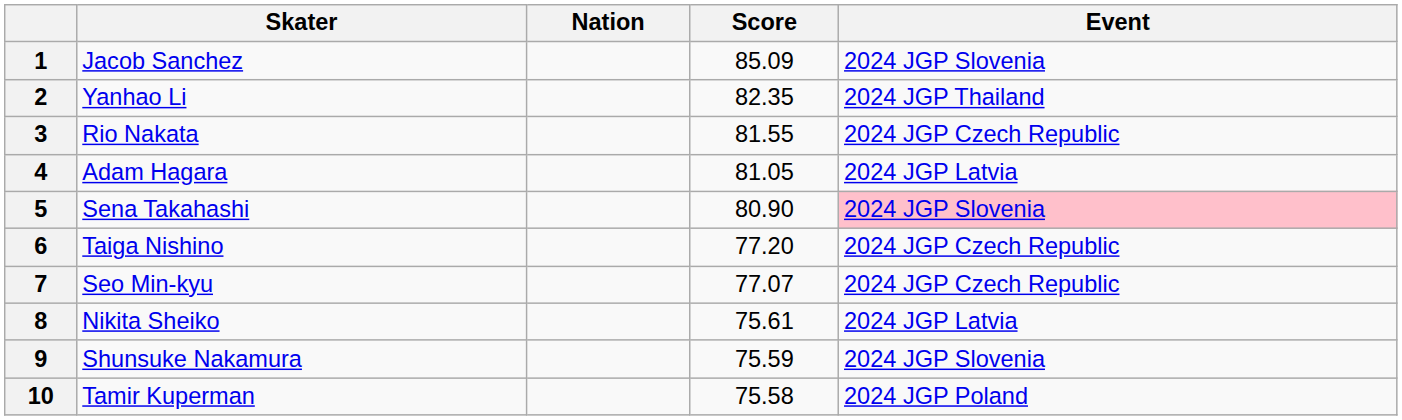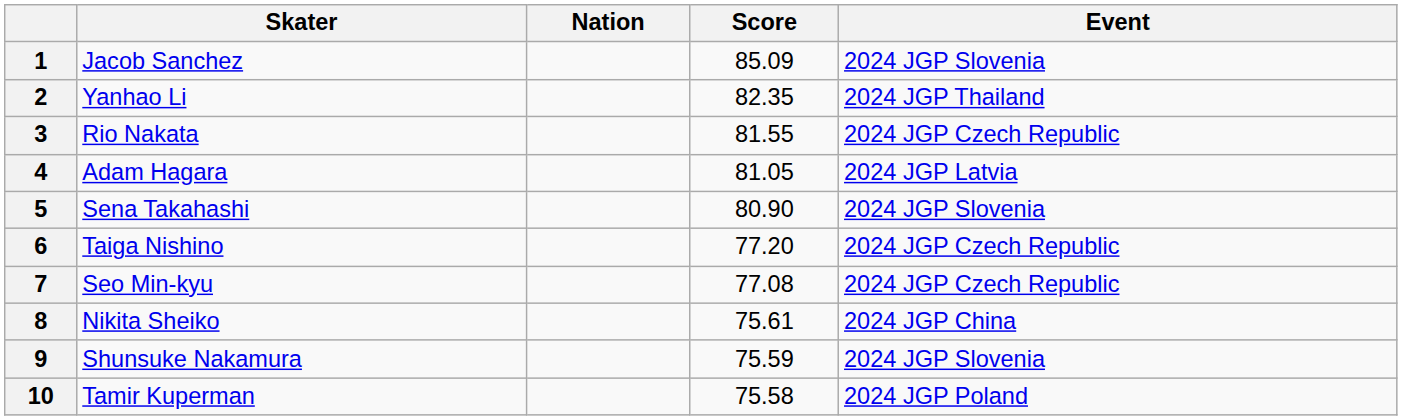 <table class="wikitable sortable" style="text-align:left; width:75%">
 <tr>
 <th scope="col"></th>
 <th scope="col">Skater</th>
 <th scope="col">Nation</th>
 <th scope="col">Score</th>
 <th scope="col">Event</th>
 </tr>
 <tr>
 <th scope="row">1</th>
 <td><a href='#'>Jacob Sanchez</a></td>
 <td></td>
 <td style="text-align:center">85.09</td>
 <td><a href='#'>2024 JGP Slovenia</a></td>
 </tr>
 <tr>
 <th scope="row">2</th>
 <td><a href='#'>Yanhao Li</a></td>
 <td></td>
 <td style="text-align:center">82.35</td>
 <td><a href='#'>2024 JGP Thailand</a></td>
 </tr>
 <tr>
 <th scope="row">3</th>
 <td><a href='#'>Rio Nakata</a></td>
 <td></td>
 <td style="text-align:center">81.55</td>
 <td><a href='#'>2024 JGP Czech Republic</a></td>
 </tr>
 <tr>
 <th scope="row">4</th>
 <td><a href='#'>Adam Hagara</a></td>
 <td></td>
 <td style="text-align:center">81.05</td>
 <td><a href='#'>2024 JGP Latvia</a></td>
 </tr>
 <tr>
 <th scope="row">5</th>
 <td><a href='#'>Sena Takahashi</a></td>
 <td></td>
 <td style="text-align:center">80.90</td>
-<td style="background: pink;"><a href='#'>2024 JGP Slovenia</a></td>
+<td><a href='#'>2024 JGP Slovenia</a></td>
 </tr>
 <tr>
 <th scope="row">6</th>
 <td><a href='#'>Taiga Nishino</a></td>
 <td></td>
 <td style="text-align:center">77.20</td>
 <td><a href='#'>2024 JGP Czech Republic</a></td>
 </tr>
 <tr>
 <th scope="row">7</th>
 <td><a href='#'>Seo Min-kyu</a></td>
 <td></td>
-<td style="text-align:center">77.07</td>
+<td style="text-align:center">77.08</td>
 <td><a href='#'>2024 JGP Czech Republic</a></td>
 </tr>
 <tr>
 <th scope="row">8</th>
 <td><a href='#'>Nikita Sheiko</a></td>
 <td></td>
 <td style="text-align:center">75.61</td>
-<td><a href='#'>2024 JGP Latvia</a></td>
+<td><a href='#'>2024 JGP China</a></td>
 </tr>
 <tr>
 <th scope="row">9</th>
 <td><a href='#'>Shunsuke Nakamura</a></td>
 <td></td>
 <td style="text-align:center">75.59</td>
 <td><a href='#'>2024 JGP Slovenia</a></td>
 </tr>
 <tr>
 <th scope="row">10</th>
 <td><a href='#'>Tamir Kuperman</a></td>
 <td></td>
 <td style="text-align:center">75.58</td>
 <td><a href='#'>2024 JGP Poland</a></td>
 </tr>
 </table>
